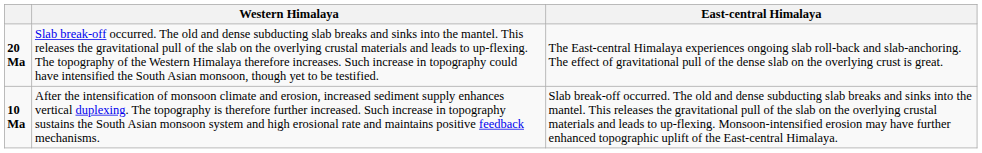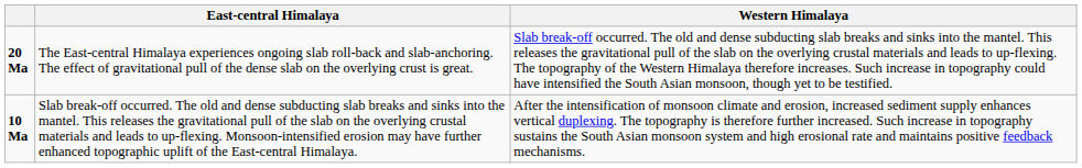 <table class="wikitable sortable">
 <tr>
 <th></th>
+<th>East-central Himalaya</th>
 <th>Western Himalaya</th>
-<th>East-central Himalaya</th>
 </tr>
 <tr>
 <td><strong>20 Ma</strong></td>
+<td>The East-central Himalaya experiences ongoing slab roll-back and slab-anchoring. The effect of gravitational pull of the dense slab on the overlying crust is great.</td>
 <td><a href='#'>Slab break-off</a> occurred. The old and dense subducting slab breaks and sinks into the mantel. This releases the gravitational pull of the slab on the overlying crustal materials and leads to up-flexing. The topography of the Western Himalaya therefore increases. Such increase in topography could have intensified the South Asian monsoon, though yet to be testified.</td>
-<td>The East-central Himalaya experiences ongoing slab roll-back and slab-anchoring. The effect of gravitational pull of the dense slab on the overlying crust is great.</td>
 </tr>
 <tr>
 <td><strong>10 Ma</strong></td>
+<td>Slab break-off occurred. The old and dense subducting slab breaks and sinks into the mantel. This releases the gravitational pull of the slab on the overlying crustal materials and leads to up-flexing. Monsoon-intensified erosion may have further enhanced topographic uplift of the East-central Himalaya.</td>
 <td>After the intensification of monsoon climate and erosion, increased sediment supply enhances vertical <a href='#'>duplexing</a>. The topography is therefore further increased. Such increase in topography sustains the South Asian monsoon system and high erosional rate and maintains positive <a href='#'>feedback</a> mechanisms.</td>
-<td>Slab break-off occurred. The old and dense subducting slab breaks and sinks into the mantel. This releases the gravitational pull of the slab on the overlying crustal materials and leads to up-flexing. Monsoon-intensified erosion may have further enhanced topographic uplift of the East-central Himalaya.</td>
 </tr>
 </table>
